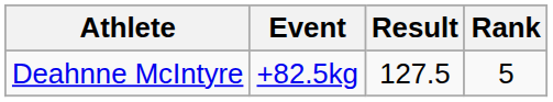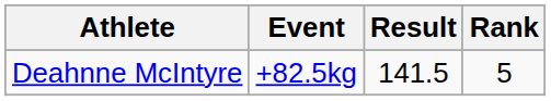 <table class=wikitable style="font-size:90%">
 <tr>
 <th>Athlete</th>
 <th>Event</th>
 <th>Result</th>
 <th>Rank</th>
 </tr>
 <tr>
 <td><a href='#'>Deahnne McIntyre</a></td>
 <td><a href='#'>+82.5kg</a></td>
-<td style="text-align:center;">127.5</td>
+<td style="text-align:center;">141.5</td>
 <td style="text-align:center;">5</td>
 </tr>
 </table>
